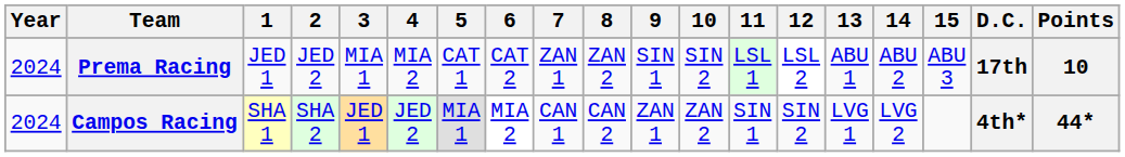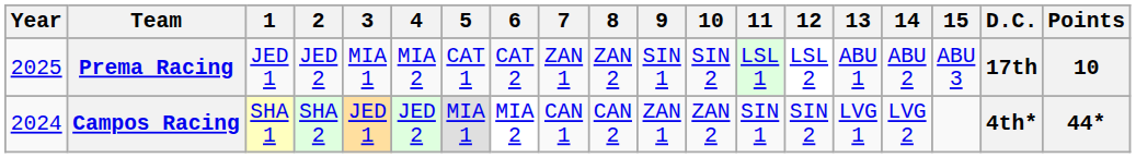 <table class="wikitable" style="text-align:center; font-size:85%;">
 <tr>
 <th scope="col">Year</th>
 <th scope="col">Team</th>
 <th scope="col">1</th>
 <th scope="col">2</th>
 <th scope="col">3</th>
 <th scope="col">4</th>
 <th scope="col">5</th>
 <th scope="col">6</th>
 <th scope="col">7</th>
 <th scope="col">8</th>
 <th scope="col">9</th>
 <th scope="col">10</th>
 <th scope="col">11</th>
 <th scope="col">12</th>
 <th scope="col">13</th>
 <th scope="col">14</th>
 <th scope="col">15</th>
 <th scope="col">D.C.</th>
 <th scope="col">Points</th>
 </tr>
 <tr>
-<td scope="row"><a href='#'>2024</a></td>
+<td scope="row"><a href='#'>2025</a></td>
 <th nowrap><a href='#'>Prema Racing</a></th>
 <td><a href='#'>JED<br>1</a></td>
 <td><a href='#'>JED<br>2</a></td>
 <td><a href='#'>MIA<br>1</a></td>
 <td><a href='#'>MIA<br>2</a></td>
 <td><a href='#'>CAT<br>1</a></td>
 <td><a href='#'>CAT<br>2</a></td>
 <td><a href='#'>ZAN<br>1</a></td>
 <td><a href='#'>ZAN<br>2</a></td>
 <td><a href='#'>SIN<br>1</a></td>
 <td><a href='#'>SIN<br>2</a></td>
 <td style="background:#DFFFDF;"><a href='#'>LSL<br>1</a><br></td>
 <td style="background:#FFFFFF;"><a href='#'>LSL<br>2</a><br></td>
 <td><a href='#'>ABU<br>1</a></td>
 <td><a href='#'>ABU<br>2</a></td>
 <td><a href='#'>ABU<br>3</a></td>
 <th>17th</th>
 <th>10</th>
 </tr>
 <tr>
 <td scope="row"><a href='#'>2024</a></td>
 <th><a href='#'>Campos Racing</a></th>
 <td style="background:#FFFFBF;"><a href='#'>SHA<br>1</a><br></td>
 <td style="background:#DFFFDF;"><a href='#'>SHA<br>2</a><br></td>
 <td style="background:#FFDF9F;"><a href='#'>JED<br>1</a><br></td>
 <td style="background:#DFFFDF;"><a href='#'>JED<br>2</a><br></td>
 <td style="background:#DFDFDF;"><a href='#'>MIA<br>1</a><br></td>
 <td style="background:#FFFFFF;"><a href='#'>MIA<br>2</a><br></td>
 <td style="background:#;"><a href='#'>CAN<br>1</a><br></td>
 <td style="background:#;"><a href='#'>CAN<br>2</a><br></td>
 <td style="background:#;"><a href='#'>ZAN<br>1</a><br></td>
 <td style="background:#;"><a href='#'>ZAN<br>2</a><br></td>
 <td style="background:#;"><a href='#'>SIN<br>1</a><br></td>
 <td style="background:#;"><a href='#'>SIN<br>2</a><br></td>
 <td style="background:#;"><a href='#'>LVG<br>1</a><br></td>
 <td style="background:#;"><a href='#'>LVG<br>2</a><br></td>
 <td></td>
 <th>4th*</th>
 <th>44*</th>
 </tr>
 </table>
